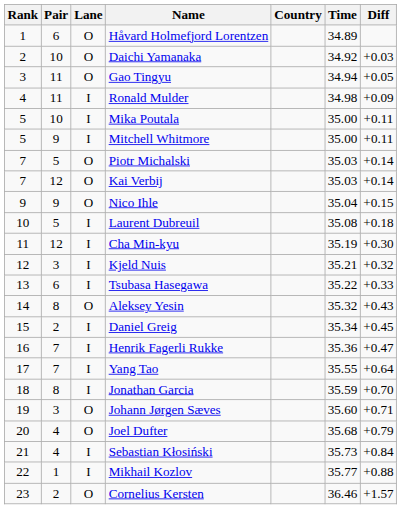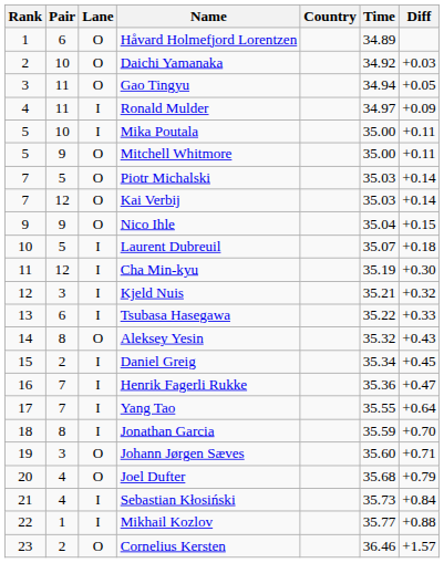 <table class="wikitable sortable" style="text-align:center">
 <tr>
 <th>Rank</th>
 <th>Pair</th>
 <th>Lane</th>
 <th>Name</th>
 <th>Country</th>
 <th>Time</th>
 <th>Diff</th>
 </tr>
 <tr>
 <td>1</td>
 <td>6</td>
 <td>O</td>
 <td align=left><a href='#'>Håvard Holmefjord Lorentzen</a></td>
 <td align=left></td>
 <td>34.89</td>
 <td></td>
 </tr>
 <tr>
 <td>2</td>
 <td>10</td>
 <td>O</td>
 <td align=left><a href='#'>Daichi Yamanaka</a></td>
 <td align=left></td>
 <td>34.92</td>
 <td>+0.03</td>
 </tr>
 <tr>
 <td>3</td>
 <td>11</td>
 <td>O</td>
 <td align=left><a href='#'>Gao Tingyu</a></td>
 <td align=left></td>
 <td>34.94</td>
 <td>+0.05</td>
 </tr>
 <tr>
 <td>4</td>
 <td>11</td>
 <td>I</td>
 <td align=left><a href='#'>Ronald Mulder</a></td>
 <td align=left></td>
-<td>34.98</td>
+<td>34.97</td>
 <td>+0.09</td>
 </tr>
 <tr>
 <td>5</td>
 <td>10</td>
 <td>I</td>
 <td align=left><a href='#'>Mika Poutala</a></td>
 <td align=left></td>
 <td>35.00</td>
 <td>+0.11</td>
 </tr>
 <tr>
 <td>5</td>
 <td>9</td>
-<td>I</td>
+<td>O</td>
 <td align=left><a href='#'>Mitchell Whitmore</a></td>
 <td align=left></td>
 <td>35.00</td>
 <td>+0.11</td>
 </tr>
 <tr>
 <td>7</td>
 <td>5</td>
 <td>O</td>
 <td align=left><a href='#'>Piotr Michalski</a></td>
 <td align=left></td>
 <td>35.03</td>
 <td>+0.14</td>
 </tr>
 <tr>
 <td>7</td>
 <td>12</td>
 <td>O</td>
 <td align=left><a href='#'>Kai Verbij</a></td>
 <td align=left></td>
 <td>35.03</td>
 <td>+0.14</td>
 </tr>
 <tr>
 <td>9</td>
 <td>9</td>
 <td>O</td>
 <td align=left><a href='#'>Nico Ihle</a></td>
 <td align=left></td>
 <td>35.04</td>
 <td>+0.15</td>
 </tr>
 <tr>
 <td>10</td>
 <td>5</td>
 <td>I</td>
 <td align=left><a href='#'>Laurent Dubreuil</a></td>
 <td align=left></td>
-<td>35.08</td>
+<td>35.07</td>
 <td>+0.18</td>
 </tr>
 <tr>
 <td>11</td>
 <td>12</td>
 <td>I</td>
 <td align=left><a href='#'>Cha Min-kyu</a></td>
 <td align=left></td>
 <td>35.19</td>
 <td>+0.30</td>
 </tr>
 <tr>
 <td>12</td>
 <td>3</td>
 <td>I</td>
 <td align=left><a href='#'>Kjeld Nuis</a></td>
 <td align=left></td>
 <td>35.21</td>
 <td>+0.32</td>
 </tr>
 <tr>
 <td>13</td>
 <td>6</td>
 <td>I</td>
 <td align=left><a href='#'>Tsubasa Hasegawa</a></td>
 <td align=left></td>
 <td>35.22</td>
 <td>+0.33</td>
 </tr>
 <tr>
 <td>14</td>
 <td>8</td>
 <td>O</td>
 <td align=left><a href='#'>Aleksey Yesin</a></td>
 <td align=left></td>
 <td>35.32</td>
 <td>+0.43</td>
 </tr>
 <tr>
 <td>15</td>
 <td>2</td>
 <td>I</td>
 <td align=left><a href='#'>Daniel Greig</a></td>
 <td align=left></td>
 <td>35.34</td>
 <td>+0.45</td>
 </tr>
 <tr>
 <td>16</td>
 <td>7</td>
 <td>I</td>
 <td align=left><a href='#'>Henrik Fagerli Rukke</a></td>
 <td align=left></td>
 <td>35.36</td>
 <td>+0.47</td>
 </tr>
 <tr>
 <td>17</td>
 <td>7</td>
 <td>I</td>
 <td align=left><a href='#'>Yang Tao</a></td>
 <td align=left></td>
 <td>35.55</td>
 <td>+0.64</td>
 </tr>
 <tr>
 <td>18</td>
 <td>8</td>
 <td>I</td>
 <td align=left><a href='#'>Jonathan Garcia</a></td>
 <td align=left></td>
 <td>35.59</td>
 <td>+0.70</td>
 </tr>
 <tr>
 <td>19</td>
 <td>3</td>
 <td>O</td>
 <td align=left><a href='#'>Johann Jørgen Sæves</a></td>
 <td align=left></td>
 <td>35.60</td>
 <td>+0.71</td>
 </tr>
 <tr>
 <td>20</td>
 <td>4</td>
 <td>O</td>
 <td align=left><a href='#'>Joel Dufter</a></td>
 <td align=left></td>
 <td>35.68</td>
 <td>+0.79</td>
 </tr>
 <tr>
 <td>21</td>
 <td>4</td>
 <td>I</td>
 <td align=left><a href='#'>Sebastian Kłosiński</a></td>
 <td align=left></td>
 <td>35.73</td>
 <td>+0.84</td>
 </tr>
 <tr>
 <td>22</td>
 <td>1</td>
 <td>I</td>
 <td align=left><a href='#'>Mikhail Kozlov</a></td>
 <td align=left></td>
 <td>35.77</td>
 <td>+0.88</td>
 </tr>
 <tr>
 <td>23</td>
 <td>2</td>
 <td>O</td>
 <td align=left><a href='#'>Cornelius Kersten</a></td>
 <td align=left></td>
 <td>36.46</td>
 <td>+1.57</td>
 </tr>
 </table>
